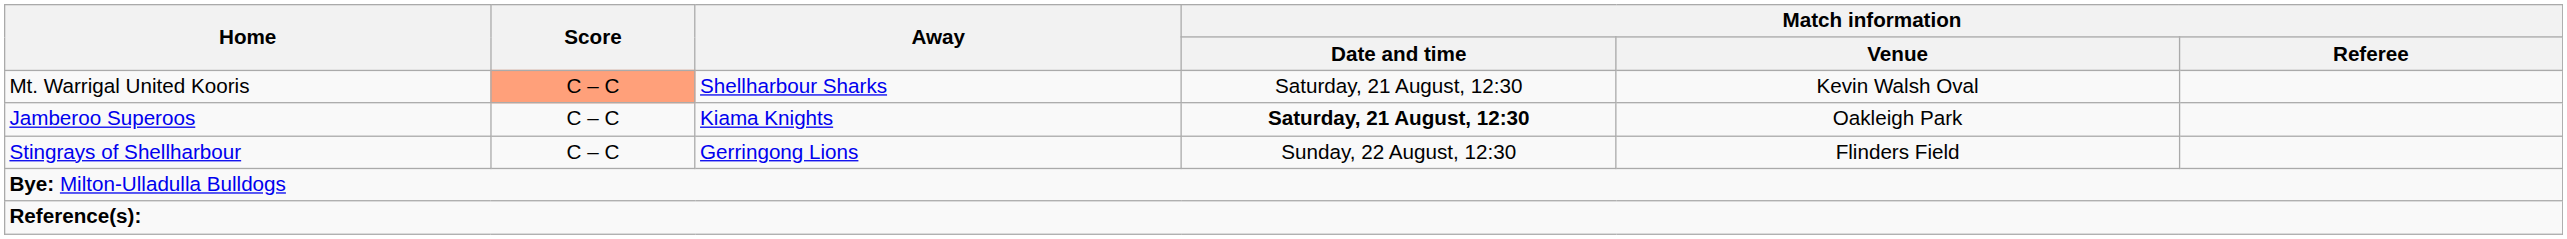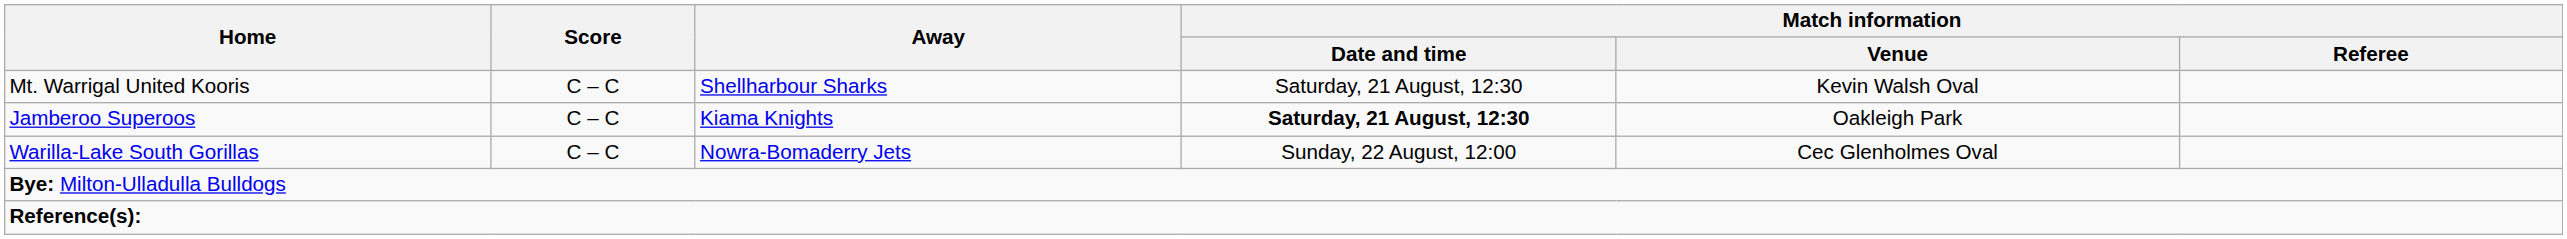 <table class="wikitable" width="100% text-align:center;">
 <tr>
 <th rowspan="2" width="19%">Home</th>
 <th rowspan="2" width="8%">Score</th>
 <th rowspan="2" width="19%">Away</th>
 <th colspan="3">Match information</th>
 </tr>
 <tr bgcolor="#CCCCCC">
 <th width="17%">Date and time</th>
 <th width="22%">Venue</th>
 <th>Referee</th>
 </tr>
 <tr>
 <td> Mt. Warrigal United Kooris</td>
-<td style="background: lightsalmon; text-align:center;">C – C</td>
+<td style="text-align:center;">C – C</td>
 <td> <a href='#'>Shellharbour Sharks</a></td>
 <td style="text-align:center;">Saturday, 21 August, 12:30</td>
 <td style="text-align:center;">Kevin Walsh Oval</td>
 <td style="text-align:center;"></td>
 </tr>
 <tr>
 <td> <a href='#'>Jamberoo Superoos</a></td>
 <td style="text-align:center;">C – C</td>
 <td> <a href='#'>Kiama Knights</a></td>
 <td style="text-align:center;"><strong>Saturday, 21 August, 12:30</strong></td>
 <td style="text-align:center;">Oakleigh Park</td>
 <td style="text-align:center;"></td>
 </tr>
 <tr>
-<td> <a href='#'>Stingrays of Shellharbour</a></td>
+<td> <a href='#'>Warilla-Lake South Gorillas</a></td>
 <td style="text-align:center;">C – C</td>
-<td> <a href='#'>Gerringong Lions</a></td>
-<td style="text-align:center;">Sunday, 22 August, 12:30</td>
-<td style="text-align:center;">Flinders Field</td>
+<td> <a href='#'>Nowra-Bomaderry Jets</a></td>
+<td style="text-align:center;">Sunday, 22 August, 12:00</td>
+<td style="text-align:center;">Cec Glenholmes Oval</td>
 <td style="text-align:center;"></td>
 </tr>
 <tr>
 <td colspan="6" align="centre"><strong>Bye:</strong>  <a href='#'>Milton-Ulladulla Bulldogs</a></td>
 </tr>
 <tr>
 <td colspan="6"><strong>Reference(s):</strong></td>
 </tr>
 </table>
